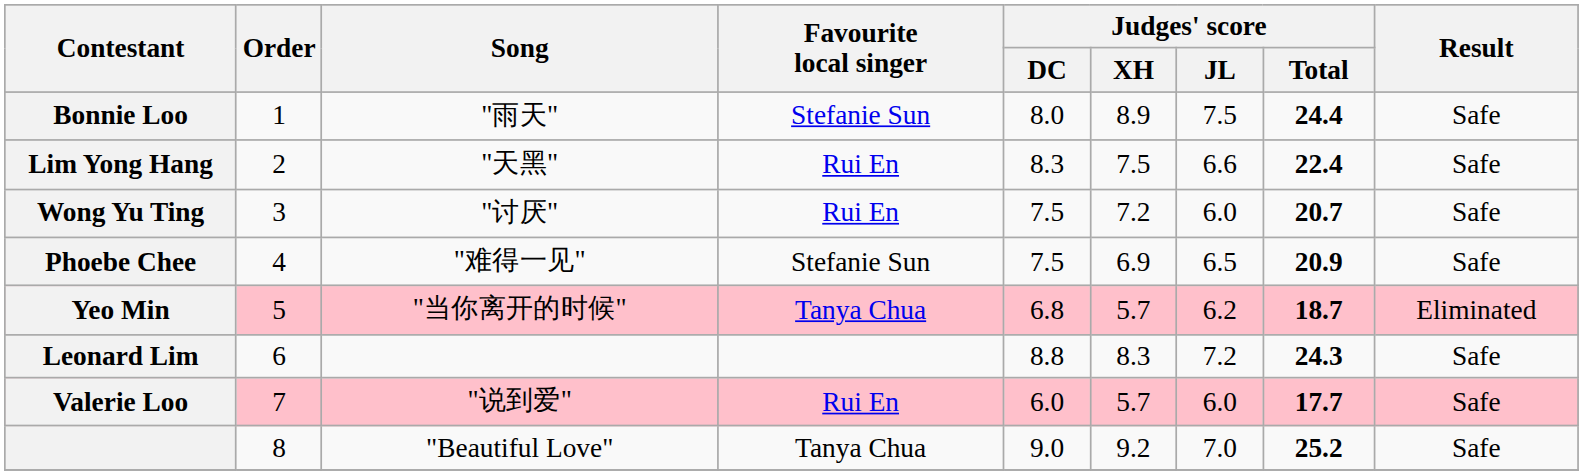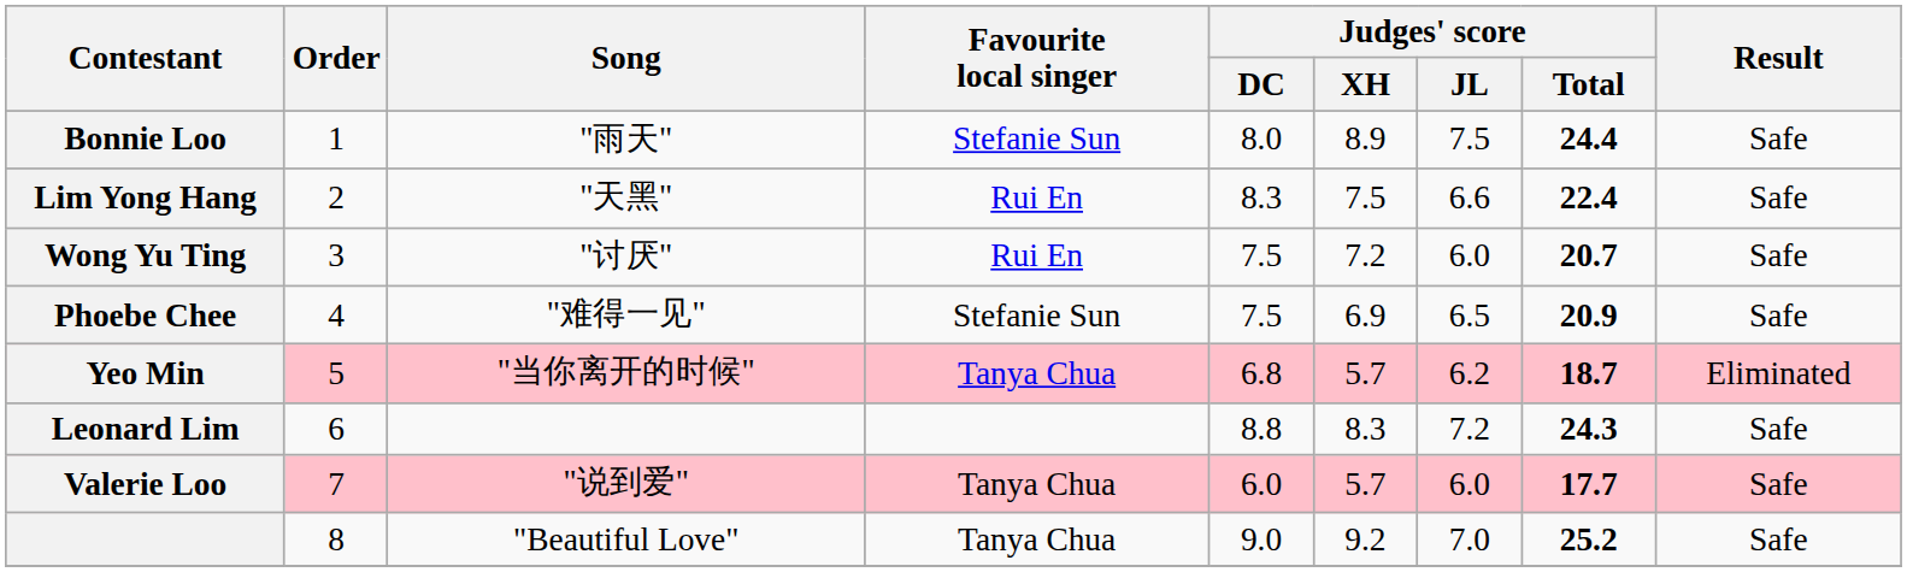 <table class="wikitable plainrowheaders" style="text-align:center;">
 <tr>
 <th rowspan=2 scope="col" style="width:8em;">Contestant</th>
 <th rowspan=2 scope="col">Order</th>
 <th rowspan=2 scope="col" style="width:14em;">Song</th>
 <th rowspan=2 scope="col" style="width:10em;">Favourite<br>local singer</th>
 <th colspan=4 scope="col">Judges' score</th>
 <th rowspan=2 scope="col" style="width:7em;">Result</th>
 </tr>
 <tr>
 <th style="width:2.7em;">DC</th>
 <th style="width:2.7em;">XH</th>
 <th style="width:2.7em;">JL</th>
 <th style="width:3.6em;">Total</th>
 </tr>
 <tr>
 <th scope="row">Bonnie Loo</th>
 <td>1</td>
 <td>"雨天"</td>
 <td><a href='#'>Stefanie Sun</a></td>
 <td>8.0</td>
 <td>8.9</td>
 <td>7.5</td>
 <td><strong>24.4</strong></td>
 <td>Safe</td>
 </tr>
 <tr>
 <th scope="row">Lim Yong Hang</th>
 <td>2</td>
 <td>"天黑"</td>
 <td><a href='#'>Rui En</a></td>
 <td>8.3</td>
 <td>7.5</td>
 <td>6.6</td>
 <td><strong>22.4</strong></td>
 <td>Safe</td>
 </tr>
 <tr>
 <th scope="row">Wong Yu Ting</th>
 <td>3</td>
 <td>"讨厌"</td>
 <td><a href='#'>Rui En</a></td>
 <td>7.5</td>
 <td>7.2</td>
 <td>6.0</td>
 <td><strong>20.7</strong></td>
 <td>Safe</td>
 </tr>
 <tr>
 <th scope="row">Phoebe Chee</th>
 <td>4</td>
 <td>"难得一见"</td>
 <td>Stefanie Sun </td>
 <td>7.5</td>
 <td>6.9</td>
 <td>6.5</td>
 <td><strong>20.9</strong></td>
 <td>Safe</td>
 </tr>
 <tr style="background:pink;">
 <th scope="row">Yeo Min</th>
 <td>5</td>
 <td>"当你离开的时候"</td>
 <td><a href='#'>Tanya Chua</a></td>
 <td>6.8</td>
 <td>5.7</td>
 <td>6.2</td>
 <td><strong>18.7</strong></td>
 <td>Eliminated</td>
 </tr>
 <tr>
 <th scope="row">Leonard Lim</th>
 <td>6</td>
 <td></td>
 <td></td>
 <td>8.8</td>
 <td>8.3</td>
 <td>7.2</td>
 <td><strong>24.3</strong></td>
 <td>Safe</td>
 </tr>
 <tr style="background:pink;">
 <th scope="row">Valerie Loo</th>
 <td>7</td>
 <td>"说到爱"</td>
-<td><a href='#'>Rui En</a></td>
+<td>Tanya Chua </td>
 <td>6.0</td>
 <td>5.7</td>
 <td>6.0</td>
 <td><strong>17.7</strong></td>
 <td>Safe</td>
 </tr>
 <tr>
 <th scope="row"></th>
 <td>8</td>
 <td>"Beautiful Love"</td>
 <td>Tanya Chua </td>
 <td>9.0</td>
 <td>9.2</td>
 <td>7.0</td>
 <td><strong>25.2</strong></td>
 <td>Safe</td>
 </tr>
 <tr>
 </tr>
 </table>
